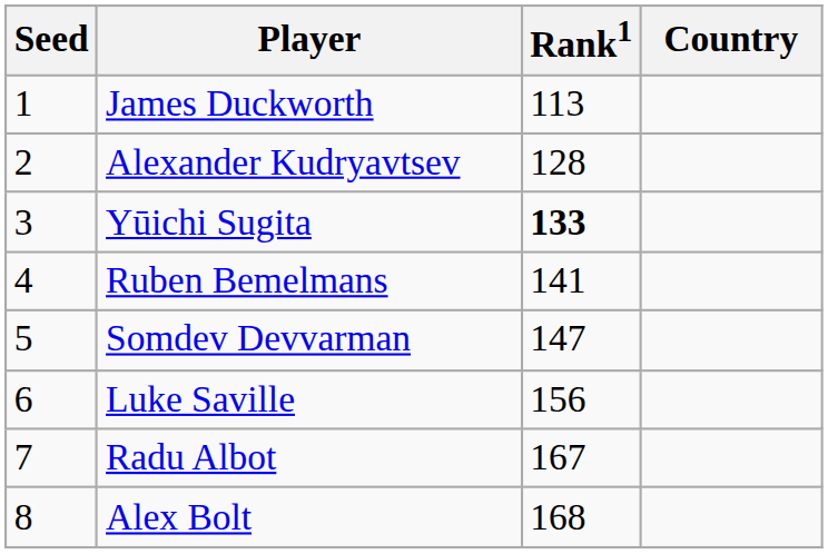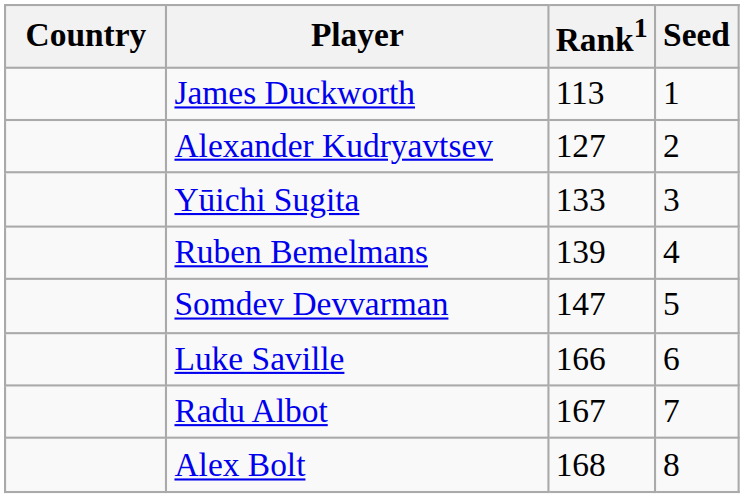 <table class="sortable wikitable">
 <tr>
-<th>Seed</th>
+<th width="70">Country</th>
 <th width="175">Player</th>
 <th>Rank<sup>1</sup></th>
-<th width="70">Country</th>
+<th>Seed</th>
 </tr>
 <tr>
-<td>1</td>
+<td></td>
 <td><a href='#'>James Duckworth</a></td>
 <td>113</td>
-<td></td>
+<td>1</td>
 </tr>
 <tr>
+<td></td>
+<td><a href='#'>Alexander Kudryavtsev</a></td>
+<td>127</td>
 <td>2</td>
-<td><a href='#'>Alexander Kudryavtsev</a></td>
-<td>128</td>
-<td></td>
 </tr>
 <tr>
+<td></td>
+<td><a href='#'>Yūichi Sugita</a></td>
+<td>133</td>
 <td>3</td>
-<td><a href='#'>Yūichi Sugita</a></td>
-<td><strong>133</strong></td>
-<td></td>
 </tr>
 <tr>
+<td></td>
+<td><a href='#'>Ruben Bemelmans</a></td>
+<td>139</td>
 <td>4</td>
-<td><a href='#'>Ruben Bemelmans</a></td>
-<td>141</td>
-<td></td>
 </tr>
 <tr>
-<td>5</td>
+<td></td>
 <td><a href='#'>Somdev Devvarman</a></td>
 <td>147</td>
-<td></td>
+<td>5</td>
 </tr>
 <tr>
+<td></td>
+<td><a href='#'>Luke Saville</a></td>
+<td>166</td>
 <td>6</td>
-<td><a href='#'>Luke Saville</a></td>
-<td>156</td>
-<td></td>
 </tr>
 <tr>
-<td>7</td>
+<td></td>
 <td><a href='#'>Radu Albot</a></td>
 <td>167</td>
-<td></td>
+<td>7</td>
 </tr>
 <tr>
-<td>8</td>
+<td></td>
 <td><a href='#'>Alex Bolt</a></td>
 <td>168</td>
-<td></td>
+<td>8</td>
 </tr>
 </table>
